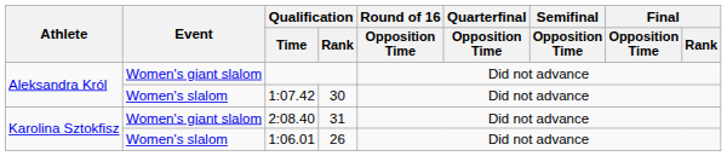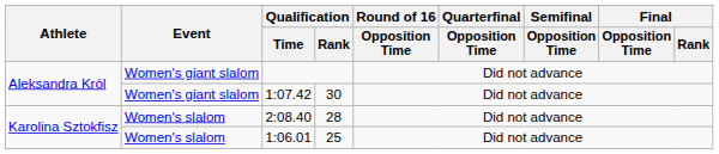 <table class="wikitable" style="font-size:90%">
 <tr>
 <th rowspan="2">Athlete</th>
 <th rowspan="2">Event</th>
 <th colspan="2">Qualification</th>
 <th>Round of 16</th>
 <th>Quarterfinal</th>
 <th>Semifinal</th>
 <th colspan=2>Final</th>
 </tr>
 <tr style="font-size:95%">
 <th>Time</th>
 <th>Rank</th>
 <th>Opposition<br>Time</th>
 <th>Opposition<br>Time</th>
 <th>Opposition<br>Time</th>
 <th>Opposition<br>Time</th>
 <th>Rank</th>
 </tr>
 <tr align=center>
 <td align=left rowspan=2><a href='#'>Aleksandra Król</a></td>
 <td align=left><a href='#'>Women's giant slalom</a></td>
 <td colspan=2></td>
 <td colspan=5>Did not advance</td>
 </tr>
 <tr align=center>
-<td align=left><a href='#'>Women's slalom</a></td>
+<td align=left><a href='#'>Women's giant slalom</a></td>
 <td>1:07.42</td>
 <td>30</td>
 <td colspan=5>Did not advance</td>
 </tr>
 <tr align=center>
 <td align=left rowspan=2><a href='#'>Karolina Sztokfisz</a></td>
-<td align=left><a href='#'>Women's giant slalom</a></td>
+<td align=left><a href='#'>Women's slalom</a></td>
 <td>2:08.40</td>
-<td>31</td>
+<td>28</td>
 <td colspan=5>Did not advance</td>
 </tr>
 <tr align=center>
 <td align=left><a href='#'>Women's slalom</a></td>
 <td>1:06.01</td>
-<td>26</td>
+<td>25</td>
 <td colspan=5>Did not advance</td>
 </tr>
 </table>
